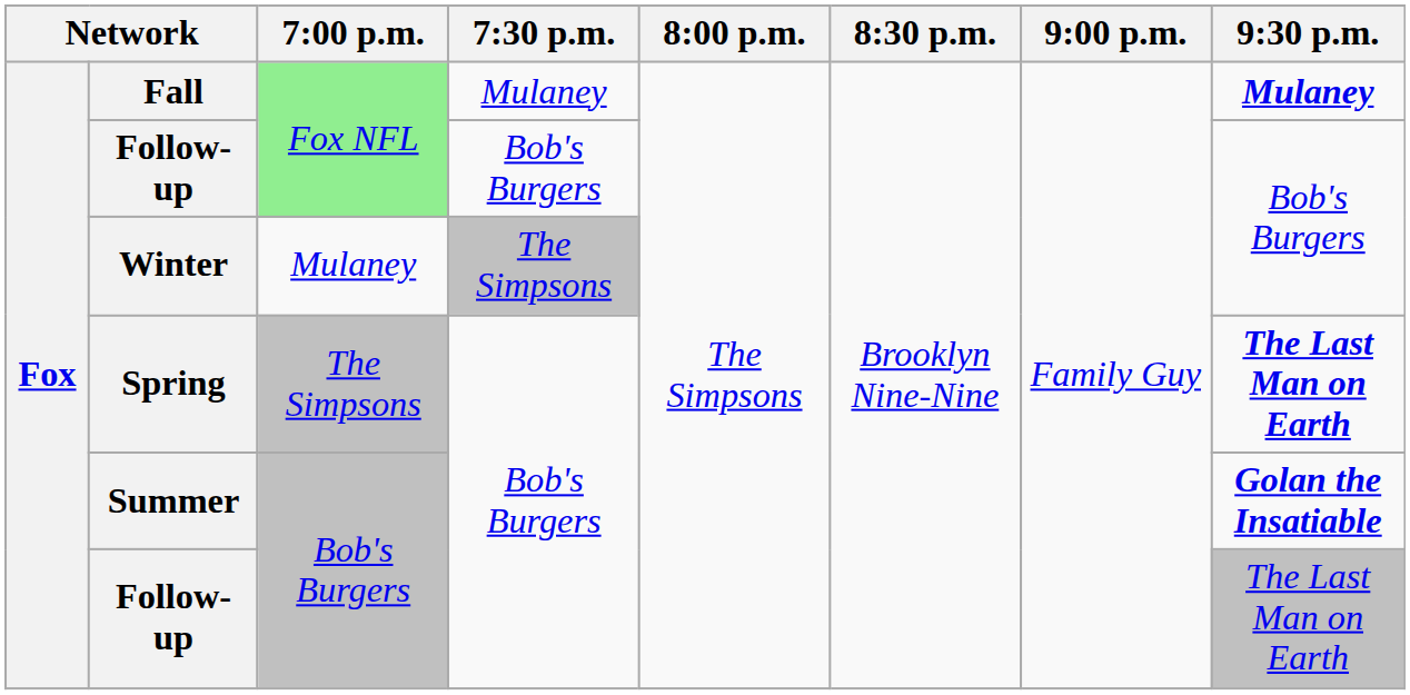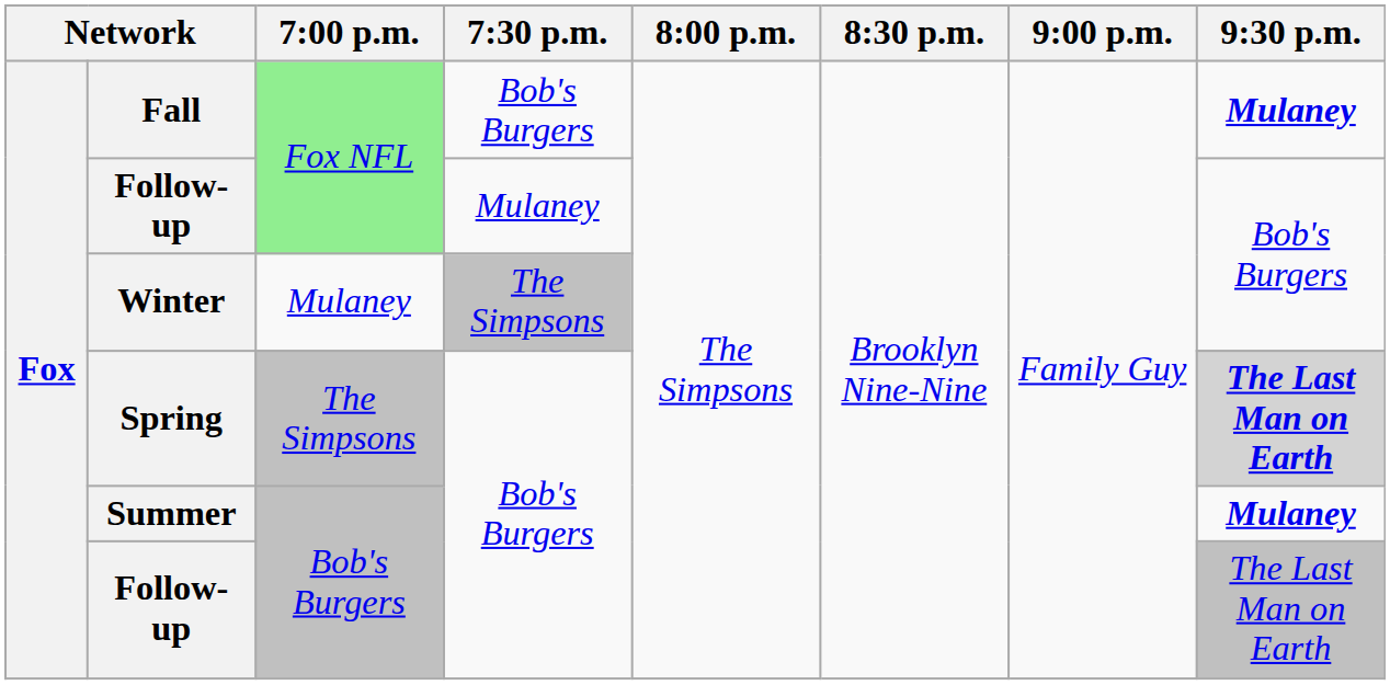 <table class="wikitable sortable" style="width:100%;margin-right:0;text-align:center">
 <tr>
 <th colspan="2" style="width:11.5%;">Network</th>
 <th style="width:11.5%;">7:00 p.m.</th>
 <th style="width:11.5%;">7:30 p.m.</th>
 <th style="width:11.5%;">8:00 p.m.</th>
 <th style="width:11.5%;">8:30 p.m.</th>
 <th style="width:11.5%;">9:00 p.m.</th>
 <th style="width:11.5%;">9:30 p.m.</th>
 </tr>
 <tr>
 <th rowspan="6"><a href='#'>Fox</a></th>
 <th>Fall</th>
 <td style="background:lightgreen" rowspan="2"><em><a href='#'>Fox NFL</a></em></td>
-<td><em><a href='#'>Mulaney</a></em></td>
+<td><em><a href='#'>Bob's Burgers</a></em></td>
 <td rowspan="6"><em><a href='#'>The Simpsons</a></em></td>
 <td rowspan="6"><em><a href='#'>Brooklyn Nine-Nine</a></em></td>
 <td rowspan="6"><em><a href='#'>Family Guy</a></em></td>
 <td><strong><em><a href='#'>Mulaney</a></em></strong></td>
 </tr>
 <tr>
 <th>Follow-up</th>
-<td><em><a href='#'>Bob's Burgers</a></em></td>
+<td><em><a href='#'>Mulaney</a></em></td>
 <td rowspan="2"><em><a href='#'>Bob's Burgers</a></em></td>
 </tr>
 <tr>
 <th>Winter</th>
 <td><em><a href='#'>Mulaney</a></em></td>
 <td style="background:#C0C0C0;"><em><a href='#'>The Simpsons</a></em> </td>
 </tr>
 <tr>
 <th>Spring</th>
 <td style="background:#C0C0C0;"><em><a href='#'>The Simpsons</a></em> </td>
 <td rowspan="3"><em><a href='#'>Bob's Burgers</a></em></td>
-<td><strong><em><a href='#'>The Last Man on Earth</a></em></strong></td>
+<td style="background: lightgrey;"><strong><em><a href='#'>The Last Man on Earth</a></em></strong></td>
 </tr>
 <tr>
 <th>Summer</th>
 <td rowspan="2" style="background:#C0C0C0;"><em><a href='#'>Bob's Burgers</a></em> </td>
-<td><strong><em><a href='#'>Golan the Insatiable</a></em></strong></td>
+<td><strong><em><a href='#'>Mulaney</a></em></strong></td>
 </tr>
 <tr>
 <th>Follow-up</th>
 <td style="background:#C0C0C0;"><em><a href='#'>The Last Man on Earth</a></em> </td>
 </tr>
 </table>
